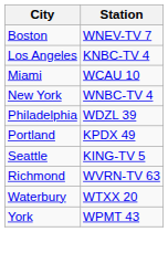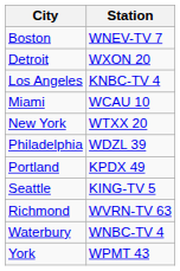 <table class="wikitable">
 <tr>
 <th>City</th>
 <th>Station</th>
 </tr>
 <tr>
 <td><a href='#'>Boston</a></td>
 <td><a href='#'>WNEV-TV 7</a></td>
+</tr>
+<tr>
+<td><a href='#'>Detroit</a></td>
+<td><a href='#'>WXON 20</a></td>
 </tr>
 <tr>
 <td><a href='#'>Los Angeles</a></td>
 <td><a href='#'>KNBC-TV 4</a></td>
 </tr>
 <tr>
 <td><a href='#'>Miami</a></td>
 <td><a href='#'>WCAU 10</a></td>
 </tr>
 <tr>
 <td><a href='#'>New York</a></td>
-<td><a href='#'>WNBC-TV 4</a></td>
+<td><a href='#'>WTXX 20</a></td>
 </tr>
 <tr>
 <td><a href='#'>Philadelphia</a></td>
 <td><a href='#'>WDZL 39</a></td>
 </tr>
 <tr>
 <td><a href='#'>Portland</a></td>
 <td><a href='#'>KPDX 49</a></td>
 </tr>
 <tr>
 <td><a href='#'>Seattle</a></td>
 <td><a href='#'>KING-TV 5</a></td>
 </tr>
 <tr>
 <td><a href='#'>Richmond</a></td>
 <td><a href='#'>WVRN-TV 63</a></td>
 </tr>
 <tr>
 <td><a href='#'>Waterbury</a></td>
-<td><a href='#'>WTXX 20</a></td>
+<td><a href='#'>WNBC-TV 4</a></td>
 </tr>
 <tr>
 <td><a href='#'>York</a></td>
 <td><a href='#'>WPMT 43</a></td>
 </tr>
 </table>
